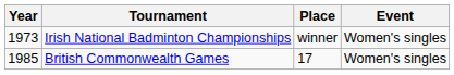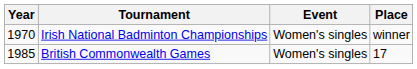 <table class=wikitable style=font-size:90%;>
 <tr>
 <th>Year</th>
 <th>Tournament</th>
+<th>Event</th>
 <th>Place</th>
-<th>Event</th>
 </tr>
 <tr>
-<td>1973</td>
+<td>1970</td>
 <td><a href='#'>Irish National Badminton Championships</a></td>
+<td>Women's singles</td>
 <td>winner</td>
-<td>Women's singles</td>
 </tr>
 <tr>
 <td>1985</td>
 <td><a href='#'>British Commonwealth Games</a></td>
+<td>Women's singles</td>
 <td>17</td>
-<td>Women's singles</td>
 </tr>
 </table>
